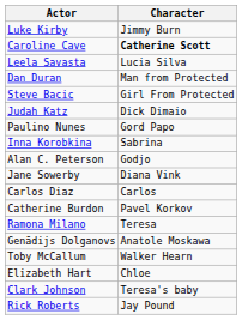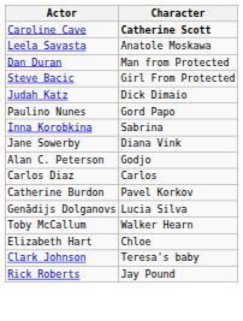 <table class="wikitable">
 <tr>
 <th>Actor</th>
 <th>Character</th>
-</tr>
-<tr>
-<td><a href='#'>Luke Kirby</a></td>
-<td>Jimmy Burn</td>
 </tr>
 <tr>
 <td><a href='#'>Caroline Cave</a></td>
 <td><strong>Catherine Scott</strong></td>
 </tr>
 <tr>
 <td><a href='#'>Leela Savasta</a></td>
-<td>Lucia Silva</td>
+<td>Anatole Moskawa</td>
 </tr>
 <tr>
 <td><a href='#'>Dan Duran</a></td>
 <td>Man from Protected</td>
 </tr>
 <tr>
 <td><a href='#'>Steve Bacic</a></td>
 <td>Girl From Protected</td>
 </tr>
 <tr>
 <td><a href='#'>Judah Katz</a></td>
 <td>Dick Dimaio</td>
 </tr>
 <tr>
 <td>Paulino Nunes</td>
 <td>Gord Papo</td>
 </tr>
 <tr>
 <td><a href='#'>Inna Korobkina</a></td>
 <td>Sabrina</td>
 </tr>
 <tr>
+<td>Jane Sowerby</td>
+<td>Diana Vink</td>
+</tr>
+<tr>
 <td>Alan C. Peterson</td>
 <td>Godjo</td>
-</tr>
-<tr>
-<td>Jane Sowerby</td>
-<td>Diana Vink</td>
 </tr>
 <tr>
 <td>Carlos Diaz</td>
 <td>Carlos</td>
 </tr>
 <tr>
 <td>Catherine Burdon</td>
 <td>Pavel Korkov</td>
 </tr>
 <tr>
-<td><a href='#'>Ramona Milano</a></td>
-<td>Teresa</td>
-</tr>
-<tr>
 <td>Genādijs Dolganovs</td>
-<td>Anatole Moskawa</td>
+<td>Lucia Silva</td>
 </tr>
 <tr>
 <td>Toby McCallum</td>
 <td>Walker Hearn</td>
 </tr>
 <tr>
 <td>Elizabeth Hart</td>
 <td>Chloe</td>
 </tr>
 <tr>
 <td><a href='#'>Clark Johnson</a></td>
 <td>Teresa's baby</td>
 </tr>
 <tr>
 <td><a href='#'>Rick Roberts</a></td>
 <td>Jay Pound</td>
 </tr>
 </table>
